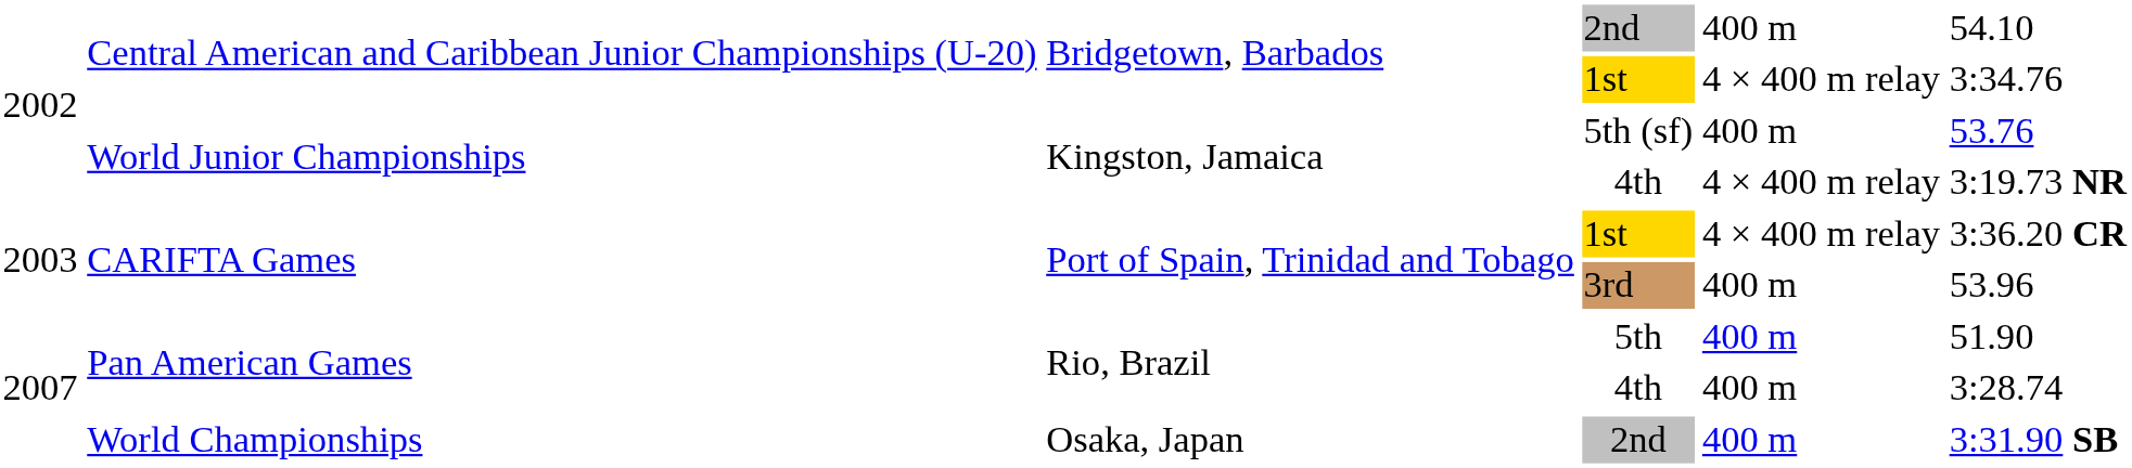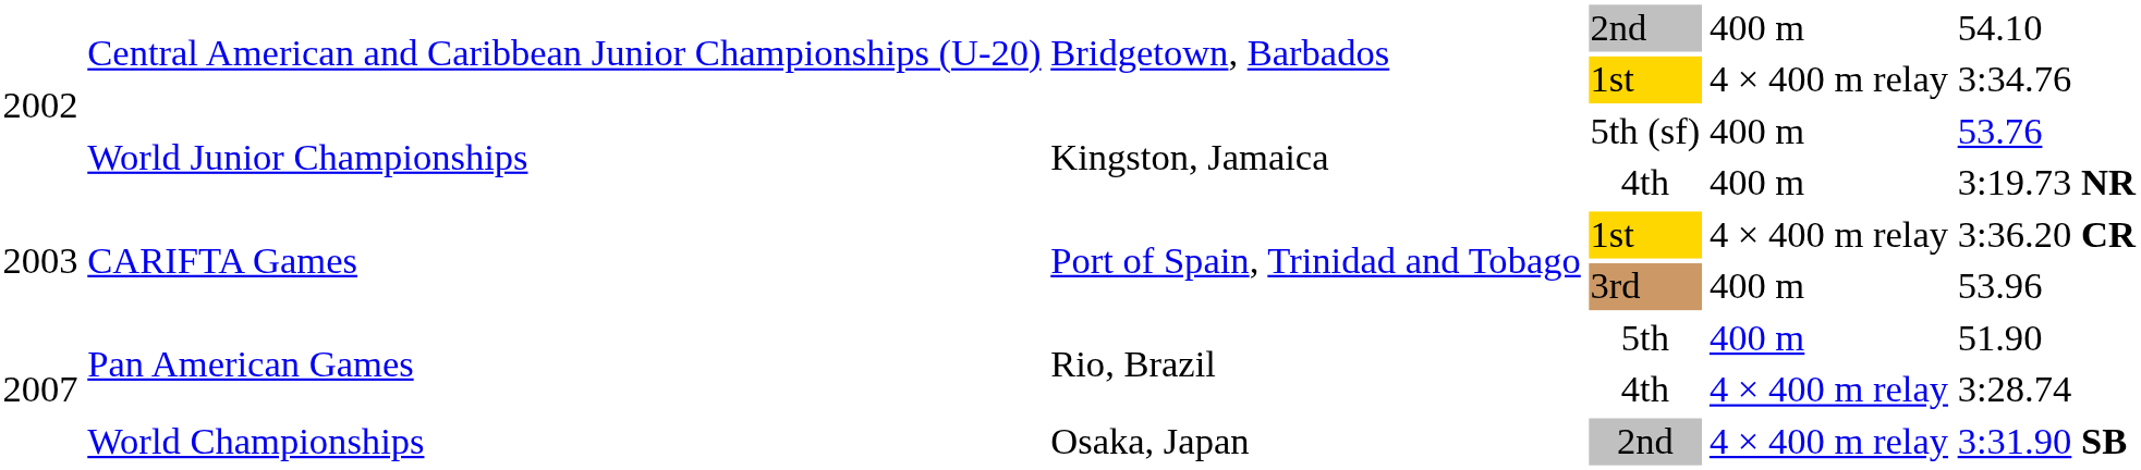 <table>
 <tr>
 <td rowspan=4>2002</td>
 <td rowspan=2><a href='#'>Central American and Caribbean Junior Championships (U-20)</a></td>
 <td rowspan=2><a href='#'>Bridgetown</a>, <a href='#'>Barbados</a></td>
 <td bgcolor=silver>2nd</td>
 <td>400 m</td>
 <td>54.10</td>
 </tr>
 <tr>
 <td bgcolor=gold>1st</td>
 <td>4 × 400 m relay</td>
 <td>3:34.76</td>
 </tr>
 <tr>
 <td rowspan=2><a href='#'>World Junior Championships</a></td>
 <td rowspan=2>Kingston, Jamaica</td>
 <td align="center">5th (sf)</td>
 <td>400 m</td>
 <td><a href='#'>53.76</a></td>
 </tr>
 <tr>
 <td align="center">4th</td>
-<td>4 × 400 m relay</td>
+<td>400 m</td>
 <td>3:19.73 <strong>NR</strong></td>
 </tr>
 <tr>
 <td rowspan = "2">2003</td>
 <td rowspan = "2"><a href='#'>CARIFTA Games</a></td>
 <td rowspan = "2"><a href='#'>Port of Spain</a>, <a href='#'>Trinidad and Tobago</a></td>
 <td bgcolor=gold>1st</td>
 <td>4 × 400 m relay</td>
 <td>3:36.20 <strong>CR</strong></td>
 </tr>
 <tr>
 <td bgcolor=cc9966>3rd</td>
 <td>400 m</td>
 <td>53.96</td>
 </tr>
 <tr>
 <td rowspan=3>2007</td>
 <td rowspan=2><a href='#'>Pan American Games</a></td>
 <td rowspan=2>Rio, Brazil</td>
 <td align="center">5th</td>
 <td><a href='#'>400 m</a></td>
 <td>51.90</td>
 </tr>
 <tr>
 <td align="center">4th</td>
-<td>400 m</td>
+<td><a href='#'>4 × 400 m relay</a></td>
 <td>3:28.74</td>
 </tr>
 <tr>
 <td><a href='#'>World Championships</a></td>
 <td>Osaka, Japan</td>
 <td bgcolor="silver" align="center">2nd</td>
-<td><a href='#'>400 m</a></td>
+<td><a href='#'>4 × 400 m relay</a></td>
 <td><a href='#'>3:31.90</a> <strong>SB</strong></td>
 </tr>
 </table>
